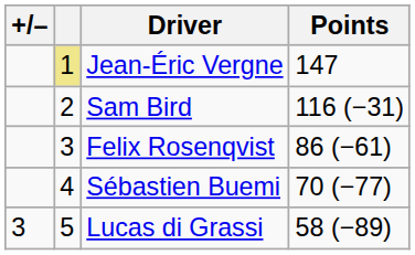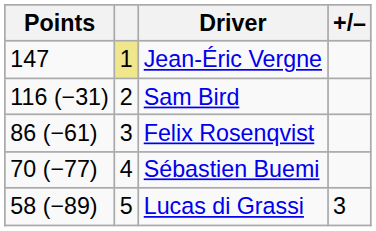 <table class="wikitable" style="font-size: 85%">
 <tr>
-<th scope="col">+/–</th>
+<th scope="col">Points</th>
 <th scope="col"></th>
 <th scope="col">Driver</th>
-<th scope="col">Points</th>
+<th scope="col">+/–</th>
 </tr>
 <tr>
-<td align="left"></td>
+<td align="left">147</td>
 <td align="center" style="background: khaki;">1</td>
 <td> <a href='#'>Jean-Éric Vergne</a></td>
-<td align="left">147</td>
+<td align="left"></td>
 </tr>
 <tr>
-<td align="left"></td>
+<td align="left">116 (−31)</td>
 <td align="center">2</td>
 <td> <a href='#'>Sam Bird</a></td>
-<td align="left">116 (−31)</td>
+<td align="left"></td>
 </tr>
 <tr>
-<td align="left"></td>
+<td align="left">86 (−61)</td>
 <td align="center">3</td>
 <td> <a href='#'>Felix Rosenqvist</a></td>
-<td align="left">86 (−61)</td>
+<td align="left"></td>
 </tr>
 <tr>
-<td align="left"></td>
+<td align="left">70 (−77)</td>
 <td align="center">4</td>
 <td> <a href='#'>Sébastien Buemi</a></td>
-<td align="left">70 (−77)</td>
+<td align="left"></td>
 </tr>
 <tr>
-<td align="left"> 3</td>
+<td align="left">58 (−89)</td>
 <td align="center">5</td>
 <td> <a href='#'>Lucas di Grassi</a></td>
-<td align="left">58 (−89)</td>
+<td align="left"> 3</td>
 </tr>
 </table>
